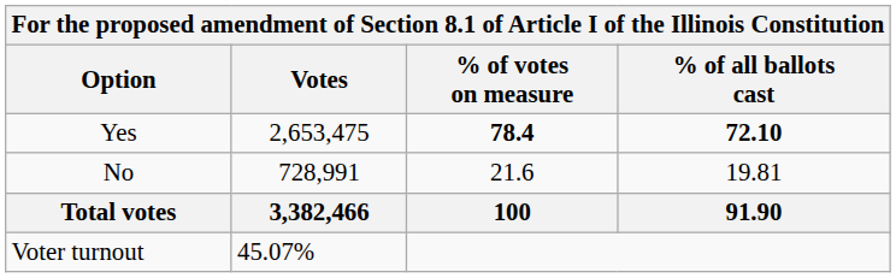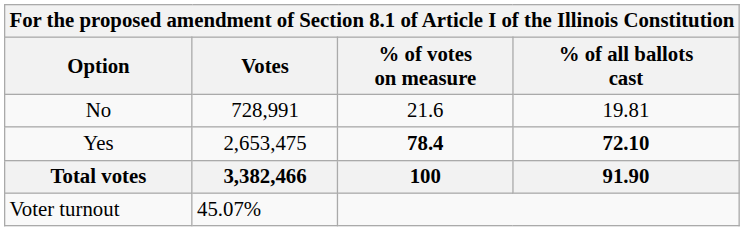 <table class="wikitable">
 <tr>
 <th colspan=4 text align=center>For the proposed amendment of Section 8.1 of Article I of the Illinois Constitution</th>
 </tr>
 <tr>
 <th>Option</th>
 <th>Votes</th>
 <th>% of votes<br>on measure</th>
 <th>% of all ballots<br>cast</th>
 </tr>
 <tr>
+<td text align=center>No</td>
+<td text align=center>728,991</td>
+<td text align=center>21.6</td>
+<td text align=center>19.81</td>
+</tr>
+<tr>
 <td text align=center>Yes</td>
 <td text align=center>2,653,475</td>
 <td text align=center><strong>78.4</strong></td>
 <td text align=center><strong>72.10</strong></td>
-</tr>
-<tr>
-<td text align=center>No</td>
-<td text align=center>728,991</td>
-<td text align=center>21.6</td>
-<td text align=center>19.81</td>
 </tr>
 <tr>
 <th text align=center>Total votes</th>
 <th text align=center><strong>3,382,466</strong></th>
 <th text align=center><strong>100</strong></th>
 <th text align=center><strong>91.90</strong></th>
 </tr>
 <tr>
 <td>Voter turnout</td>
 <td>45.07%</td>
 </tr>
 </table>
